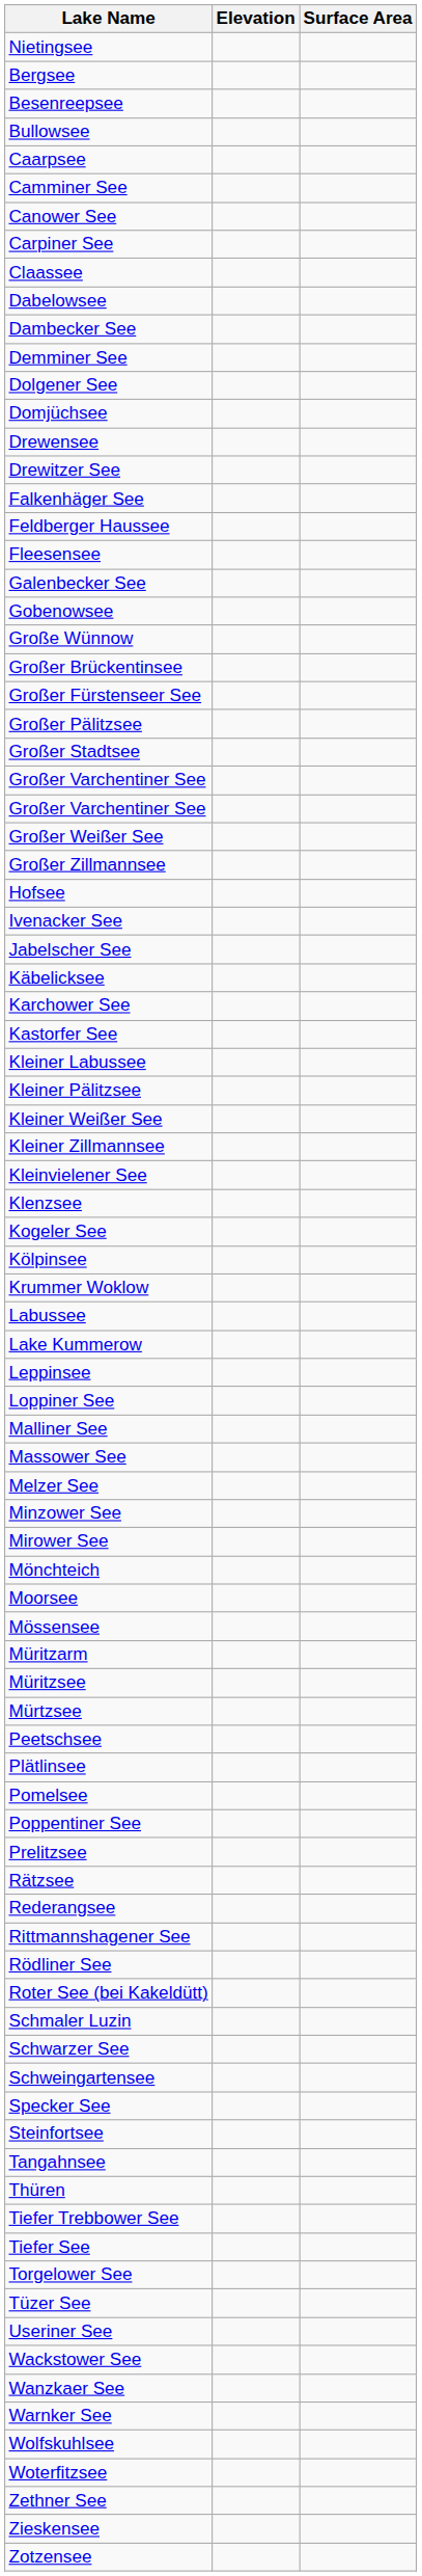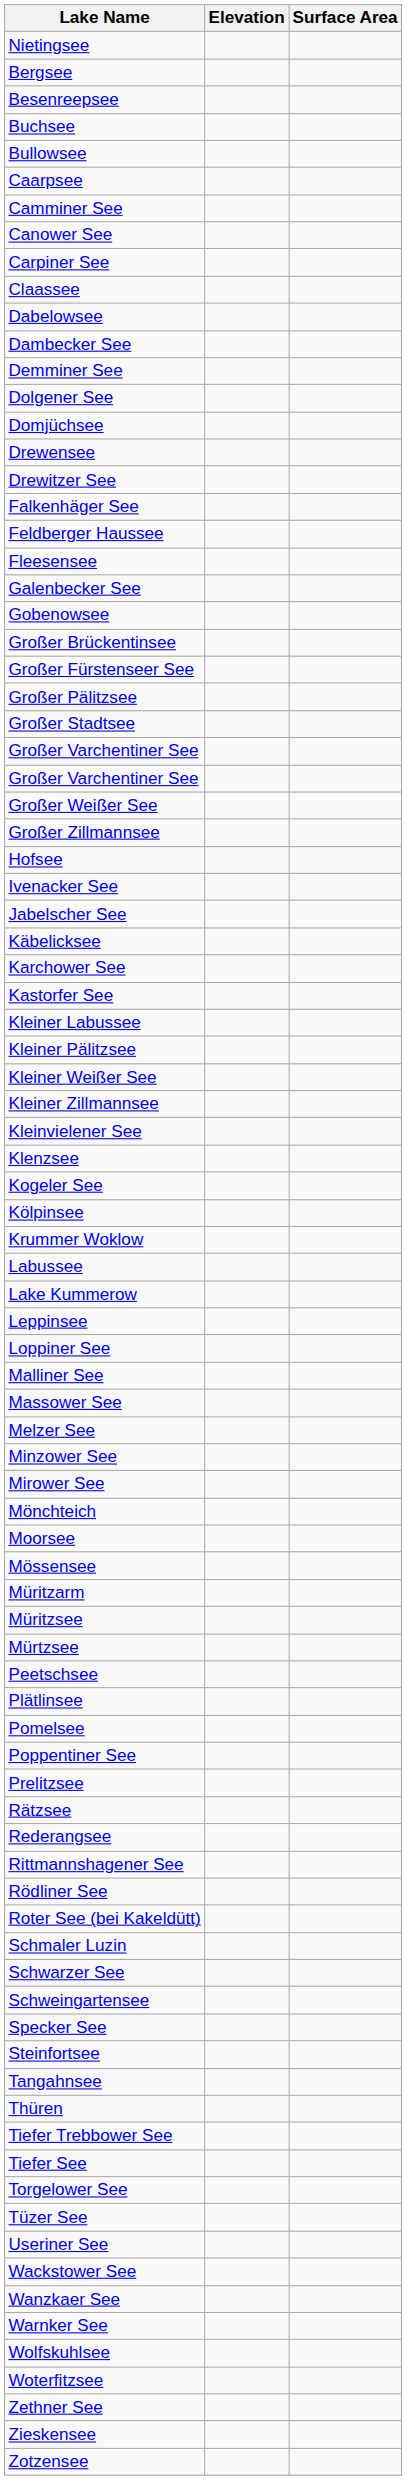 <table class="wikitable sortable">
 <tr>
 <th>Lake Name</th>
 <th>Elevation</th>
 <th>Surface Area</th>
 </tr>
 <tr>
 <td><a href='#'>Nietingsee</a></td>
 <td></td>
 <td></td>
 </tr>
 <tr>
 <td><a href='#'>Bergsee</a></td>
 <td></td>
 <td></td>
 </tr>
 <tr>
 <td><a href='#'>Besenreepsee</a></td>
+<td></td>
+<td></td>
+</tr>
+<tr>
+<td><a href='#'>Buchsee</a></td>
 <td></td>
 <td></td>
 </tr>
 <tr>
 <td><a href='#'>Bullowsee</a></td>
 <td></td>
 <td></td>
 </tr>
 <tr>
 <td><a href='#'>Caarpsee</a></td>
 <td></td>
 <td></td>
 </tr>
 <tr>
 <td><a href='#'>Camminer See</a></td>
 <td></td>
 <td></td>
 </tr>
 <tr>
 <td><a href='#'>Canower See</a></td>
 <td></td>
 <td></td>
 </tr>
 <tr>
 <td><a href='#'>Carpiner See</a></td>
 <td></td>
 <td></td>
 </tr>
 <tr>
 <td><a href='#'>Claassee</a></td>
 <td></td>
 <td></td>
 </tr>
 <tr>
 <td><a href='#'>Dabelowsee</a></td>
 <td></td>
 <td></td>
 </tr>
 <tr>
 <td><a href='#'>Dambecker See</a></td>
 <td></td>
 <td></td>
 </tr>
 <tr>
 <td><a href='#'>Demminer See</a></td>
 <td></td>
 <td></td>
 </tr>
 <tr>
 <td><a href='#'>Dolgener See</a></td>
 <td></td>
 <td></td>
 </tr>
 <tr>
 <td><a href='#'>Domjüchsee</a></td>
 <td></td>
 <td></td>
 </tr>
 <tr>
 <td><a href='#'>Drewensee</a></td>
 <td></td>
 <td></td>
 </tr>
 <tr>
 <td><a href='#'>Drewitzer See</a></td>
 <td></td>
 <td></td>
 </tr>
 <tr>
 <td><a href='#'>Falkenhäger See</a></td>
 <td></td>
 <td></td>
 </tr>
 <tr>
 <td><a href='#'>Feldberger Haussee</a></td>
 <td></td>
 <td></td>
 </tr>
 <tr>
 <td><a href='#'>Fleesensee</a></td>
 <td></td>
 <td></td>
 </tr>
 <tr>
 <td><a href='#'>Galenbecker See</a></td>
 <td></td>
 <td></td>
 </tr>
 <tr>
 <td><a href='#'>Gobenowsee</a></td>
-<td></td>
-<td></td>
-</tr>
-<tr>
-<td><a href='#'>Große Wünnow</a></td>
 <td></td>
 <td></td>
 </tr>
 <tr>
 <td><a href='#'>Großer Brückentinsee</a></td>
 <td></td>
 <td></td>
 </tr>
 <tr>
 <td><a href='#'>Großer Fürstenseer See</a></td>
 <td></td>
 <td></td>
 </tr>
 <tr>
 <td><a href='#'>Großer Pälitzsee</a></td>
 <td></td>
 <td></td>
 </tr>
 <tr>
 <td><a href='#'>Großer Stadtsee</a></td>
 <td></td>
 <td></td>
 </tr>
 <tr>
 <td><a href='#'>Großer Varchentiner See</a></td>
 <td></td>
 <td></td>
 </tr>
 <tr>
 <td><a href='#'>Großer Varchentiner See</a></td>
 <td></td>
 <td></td>
 </tr>
 <tr>
 <td><a href='#'>Großer Weißer See</a></td>
 <td></td>
 <td></td>
 </tr>
 <tr>
 <td><a href='#'>Großer Zillmannsee</a></td>
 <td></td>
 <td></td>
 </tr>
 <tr>
 <td><a href='#'>Hofsee</a></td>
 <td></td>
 <td></td>
 </tr>
 <tr>
 <td><a href='#'>Ivenacker See</a></td>
 <td></td>
 <td></td>
 </tr>
 <tr>
 <td><a href='#'>Jabelscher See</a></td>
 <td></td>
 <td></td>
 </tr>
 <tr>
 <td><a href='#'>Käbelicksee</a></td>
 <td></td>
 <td></td>
 </tr>
 <tr>
 <td><a href='#'>Karchower See</a></td>
 <td></td>
 <td></td>
 </tr>
 <tr>
 <td><a href='#'>Kastorfer See</a></td>
 <td></td>
 <td></td>
 </tr>
 <tr>
 <td><a href='#'>Kleiner Labussee</a></td>
 <td></td>
 <td></td>
 </tr>
 <tr>
 <td><a href='#'>Kleiner Pälitzsee</a></td>
 <td></td>
 <td></td>
 </tr>
 <tr>
 <td><a href='#'>Kleiner Weißer See</a></td>
 <td></td>
 <td></td>
 </tr>
 <tr>
 <td><a href='#'>Kleiner Zillmannsee</a></td>
 <td></td>
 <td></td>
 </tr>
 <tr>
 <td><a href='#'>Kleinvielener See</a></td>
 <td></td>
 <td></td>
 </tr>
 <tr>
 <td><a href='#'>Klenzsee</a></td>
 <td></td>
 <td></td>
 </tr>
 <tr>
 <td><a href='#'>Kogeler See</a></td>
 <td></td>
 <td></td>
 </tr>
 <tr>
 <td><a href='#'>Kölpinsee</a></td>
 <td></td>
 <td></td>
 </tr>
 <tr>
 <td><a href='#'>Krummer Woklow</a></td>
 <td></td>
 <td></td>
 </tr>
 <tr>
 <td><a href='#'>Labussee</a></td>
 <td></td>
 <td></td>
 </tr>
 <tr>
 <td><a href='#'>Lake Kummerow</a></td>
 <td></td>
 <td></td>
 </tr>
 <tr>
 <td><a href='#'>Leppinsee</a></td>
 <td></td>
 <td></td>
 </tr>
 <tr>
 <td><a href='#'>Loppiner See</a></td>
 <td></td>
 <td></td>
 </tr>
 <tr>
 <td><a href='#'>Malliner See</a></td>
 <td></td>
 <td></td>
 </tr>
 <tr>
 <td><a href='#'>Massower See</a></td>
 <td></td>
 <td></td>
 </tr>
 <tr>
 <td><a href='#'>Melzer See</a></td>
 <td></td>
 <td></td>
 </tr>
 <tr>
 <td><a href='#'>Minzower See</a></td>
 <td></td>
 <td></td>
 </tr>
 <tr>
 <td><a href='#'>Mirower See</a></td>
 <td></td>
 <td></td>
 </tr>
 <tr>
 <td><a href='#'>Mönchteich</a></td>
 <td></td>
 <td></td>
 </tr>
 <tr>
 <td><a href='#'>Moorsee</a></td>
 <td></td>
 <td></td>
 </tr>
 <tr>
 <td><a href='#'>Mössensee</a></td>
 <td></td>
 <td></td>
 </tr>
 <tr>
 <td><a href='#'>Müritzarm</a></td>
 <td></td>
 <td></td>
 </tr>
 <tr>
 <td><a href='#'>Müritzsee</a></td>
 <td></td>
 <td></td>
 </tr>
 <tr>
 <td><a href='#'>Mürtzsee</a></td>
 <td></td>
 <td></td>
 </tr>
 <tr>
 <td><a href='#'>Peetschsee</a></td>
 <td></td>
 <td></td>
 </tr>
 <tr>
 <td><a href='#'>Plätlinsee</a></td>
 <td></td>
 <td></td>
 </tr>
 <tr>
 <td><a href='#'>Pomelsee</a></td>
 <td></td>
 <td></td>
 </tr>
 <tr>
 <td><a href='#'>Poppentiner See</a></td>
 <td></td>
 <td></td>
 </tr>
 <tr>
 <td><a href='#'>Prelitzsee</a></td>
 <td></td>
 <td></td>
 </tr>
 <tr>
 <td><a href='#'>Rätzsee</a></td>
 <td></td>
 <td></td>
 </tr>
 <tr>
 <td><a href='#'>Rederangsee</a></td>
 <td></td>
 <td></td>
 </tr>
 <tr>
 <td><a href='#'>Rittmannshagener See</a></td>
 <td></td>
 <td></td>
 </tr>
 <tr>
 <td><a href='#'>Rödliner See</a></td>
 <td></td>
 <td></td>
 </tr>
 <tr>
 <td><a href='#'>Roter See (bei Kakeldütt)</a></td>
 <td></td>
 <td></td>
 </tr>
 <tr>
 <td><a href='#'>Schmaler Luzin</a></td>
 <td></td>
 <td></td>
 </tr>
 <tr>
 <td><a href='#'>Schwarzer See</a></td>
 <td></td>
 <td></td>
 </tr>
 <tr>
 <td><a href='#'>Schweingartensee</a></td>
 <td></td>
 <td></td>
 </tr>
 <tr>
 <td><a href='#'>Specker See</a></td>
 <td></td>
 <td></td>
 </tr>
 <tr>
 <td><a href='#'>Steinfortsee</a></td>
 <td></td>
 <td></td>
 </tr>
 <tr>
 <td><a href='#'>Tangahnsee</a></td>
 <td></td>
 <td></td>
 </tr>
 <tr>
 <td><a href='#'>Thüren</a></td>
 <td></td>
 <td></td>
 </tr>
 <tr>
 <td><a href='#'>Tiefer Trebbower See</a></td>
 <td></td>
 <td></td>
 </tr>
 <tr>
 <td><a href='#'>Tiefer See</a></td>
 <td></td>
 <td></td>
 </tr>
 <tr>
 <td><a href='#'>Torgelower See</a></td>
 <td></td>
 <td></td>
 </tr>
 <tr>
 <td><a href='#'>Tüzer See</a></td>
 <td></td>
 <td></td>
 </tr>
 <tr>
 <td><a href='#'>Useriner See</a></td>
 <td></td>
 <td></td>
 </tr>
 <tr>
 <td><a href='#'>Wackstower See</a></td>
 <td></td>
 <td></td>
 </tr>
 <tr>
 <td><a href='#'>Wanzkaer See</a></td>
 <td></td>
 <td></td>
 </tr>
 <tr>
 <td><a href='#'>Warnker See</a></td>
 <td></td>
 <td></td>
 </tr>
 <tr>
 <td><a href='#'>Wolfskuhlsee</a></td>
 <td></td>
 <td></td>
 </tr>
 <tr>
 <td><a href='#'>Woterfitzsee</a></td>
 <td></td>
 <td></td>
 </tr>
 <tr>
 <td><a href='#'>Zethner See</a></td>
 <td></td>
 <td></td>
 </tr>
 <tr>
 <td><a href='#'>Zieskensee</a></td>
 <td></td>
 <td></td>
 </tr>
 <tr>
 <td><a href='#'>Zotzensee</a></td>
 <td></td>
 <td></td>
 </tr>
 </table>
